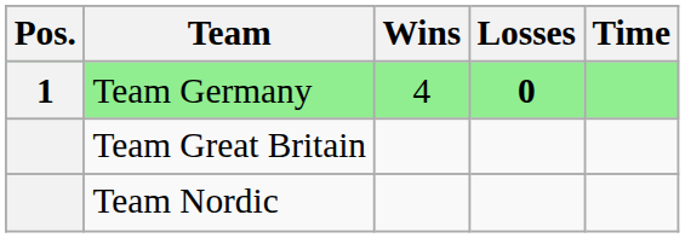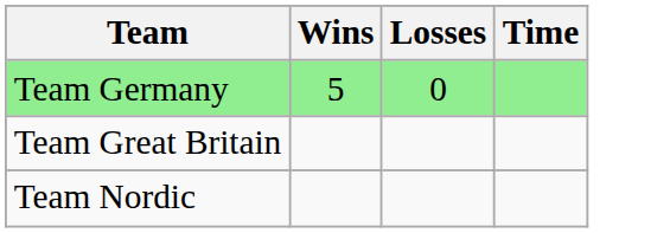 <table class="wikitable">
 <tr>
-<th>Pos.</th>
 <th>Team</th>
 <th>Wins</th>
 <th>Losses</th>
 <th>Time</th>
 </tr>
 <tr style="background:lightgreen;">
-<th>1</th>
 <td> Team Germany</td>
-<td style="text-align:center;">4</td>
-<td style="text-align:center;"><strong>0</strong></td>
+<td style="text-align:center;">5</td>
+<td style="text-align:center;">0</td>
 <td style="text-align:center;"></td>
 </tr>
 <tr>
-<th></th>
 <td> Team Great Britain</td>
 <td style="text-align:center;"></td>
 <td style="text-align:center;"></td>
 <td style="text-align:center;"></td>
 </tr>
 <tr>
-<th></th>
 <td> Team Nordic</td>
 <td style="text-align:center;"></td>
 <td style="text-align:center;"></td>
 <td style="text-align:center;"></td>
 </tr>
 </table>
